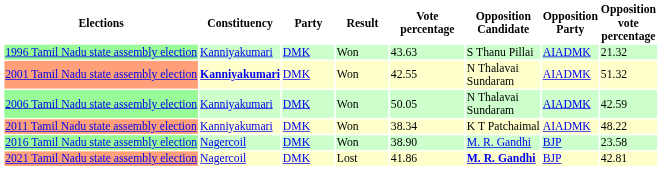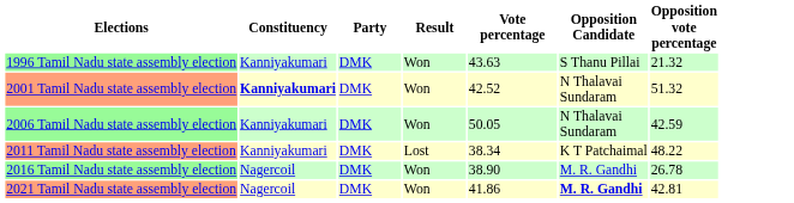 <table>
 <tr>
 <th width="">Elections</th>
 <th width="100">Constituency</th>
 <th width="70">Party</th>
 <th width="70">Result</th>
 <th width="100">Vote percentage</th>
 <th width="100">Opposition Candidate</th>
-<th width="70">Opposition Party</th>
 <th width="70">Opposition vote percentage</th>
 </tr>
 <tr style="background:#cfc;">
 <td bgcolor="98FB98"><a href='#'>1996 Tamil Nadu state assembly election</a></td>
 <td><a href='#'>Kanniyakumari</a></td>
 <td><a href='#'>DMK</a></td>
 <td>Won</td>
 <td>43.63</td>
 <td>S Thanu Pillai</td>
-<td><a href='#'>AIADMK</a></td>
 <td>21.32</td>
 </tr>
 <tr style="background:#ffc;">
 <td bgcolor="FFA07A"><a href='#'>2001 Tamil Nadu state assembly election</a></td>
 <td><strong><a href='#'>Kanniyakumari</a></strong></td>
 <td><a href='#'>DMK</a></td>
 <td>Won</td>
-<td>42.55</td>
+<td>42.52</td>
 <td>N Thalavai Sundaram</td>
-<td><a href='#'>AIADMK</a></td>
 <td>51.32</td>
 </tr>
 <tr style="background:#cfc;">
 <td bgcolor="98FB98"><a href='#'>2006 Tamil Nadu state assembly election</a></td>
 <td><a href='#'>Kanniyakumari</a></td>
 <td><a href='#'>DMK</a></td>
 <td>Won</td>
 <td>50.05</td>
 <td>N Thalavai Sundaram</td>
-<td><a href='#'>AIADMK</a></td>
 <td>42.59</td>
 </tr>
 <tr style="background:#ffc;">
 <td bgcolor="FFA07A"><a href='#'>2011 Tamil Nadu state assembly election</a></td>
 <td><a href='#'>Kanniyakumari</a></td>
 <td><a href='#'>DMK</a></td>
-<td>Won</td>
+<td>Lost</td>
 <td>38.34</td>
 <td>K T Patchaimal</td>
-<td><a href='#'>AIADMK</a></td>
 <td>48.22</td>
 </tr>
 <tr style="background:#cfc;">
 <td bgcolor="98FB98"><a href='#'>2016 Tamil Nadu state assembly election</a></td>
 <td><a href='#'>Nagercoil</a></td>
 <td><a href='#'>DMK</a></td>
 <td>Won</td>
 <td>38.90</td>
 <td><a href='#'>M. R. Gandhi</a></td>
-<td><a href='#'>BJP</a></td>
-<td>23.58</td>
+<td>26.78</td>
 </tr>
 <tr style="background:#ffc;">
 <td bgcolor="FFA07A"><a href='#'>2021 Tamil Nadu state assembly election</a></td>
 <td><a href='#'>Nagercoil</a></td>
 <td><a href='#'>DMK</a></td>
-<td>Lost</td>
+<td>Won</td>
 <td>41.86</td>
 <td><strong><a href='#'>M. R. Gandhi</a></strong></td>
-<td><a href='#'>BJP</a></td>
 <td>42.81</td>
 </tr>
 </table>
